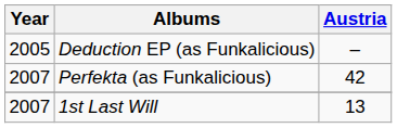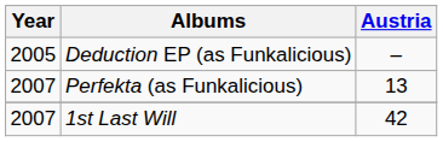 <table class="wikitable">
 <tr>
 <th>Year</th>
 <th>Albums</th>
 <th width="30"><a href='#'>Austria</a></th>
 </tr>
 <tr>
 <td>2005</td>
 <td><em>Deduction</em> EP (as Funkalicious)</td>
 <td align="center">–</td>
 </tr>
 <tr>
 <td>2007</td>
 <td><em>Perfekta</em> (as Funkalicious)</td>
-<td align="center">42</td>
+<td align="center">13</td>
 </tr>
 <tr>
 </tr>
 <tr>
 <td>2007</td>
 <td><em>1st Last Will</em></td>
-<td align="center">13</td>
+<td align="center">42</td>
 </tr>
 </table>
